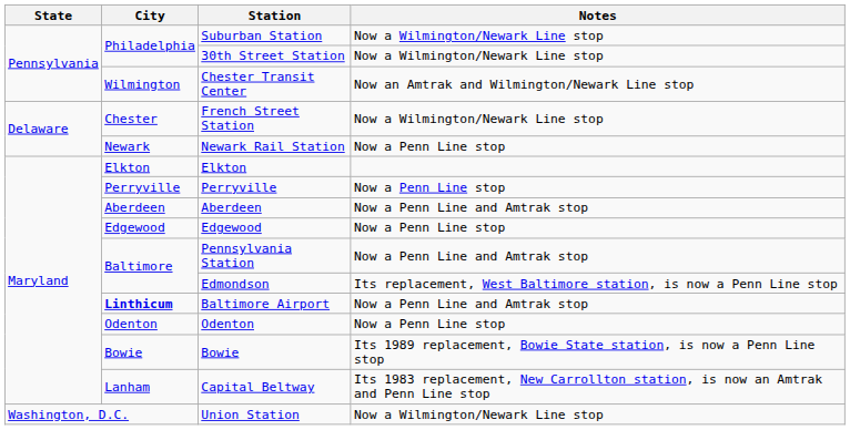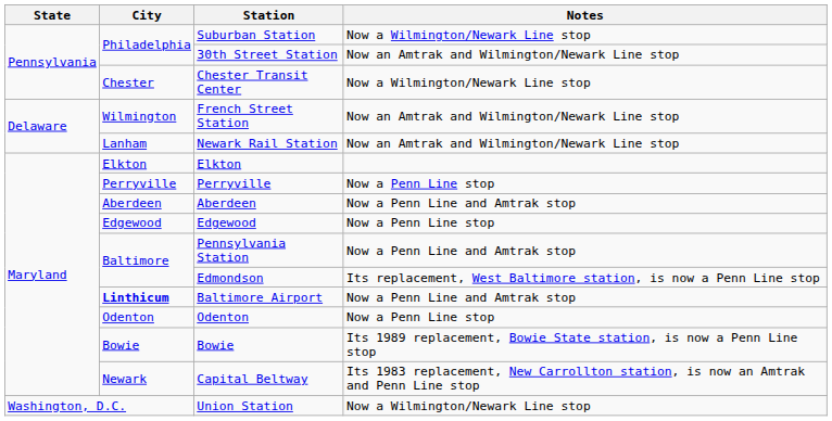 <table class="wikitable">
 <tr>
 <th>State</th>
 <th>City</th>
 <th>Station</th>
 <th>Notes</th>
 </tr>
 <tr>
 <td rowspan="3"><a href='#'>Pennsylvania</a></td>
 <td rowspan="2"><a href='#'>Philadelphia</a></td>
 <td><a href='#'>Suburban Station</a></td>
 <td>Now a <a href='#'>Wilmington/Newark Line</a> stop</td>
 </tr>
 <tr>
 <td><a href='#'>30th Street Station</a></td>
+<td>Now an Amtrak and Wilmington/Newark Line stop</td>
+</tr>
+<tr>
+<td><a href='#'>Chester</a></td>
+<td><a href='#'>Chester Transit Center</a></td>
 <td>Now a Wilmington/Newark Line stop</td>
 </tr>
 <tr>
+<td rowspan="2"><a href='#'>Delaware</a></td>
 <td><a href='#'>Wilmington</a></td>
-<td><a href='#'>Chester Transit Center</a></td>
+<td><a href='#'>French Street Station</a></td>
 <td>Now an Amtrak and Wilmington/Newark Line stop</td>
 </tr>
 <tr>
-<td rowspan="2"><a href='#'>Delaware</a></td>
-<td><a href='#'>Chester</a></td>
-<td><a href='#'>French Street Station</a></td>
-<td>Now a Wilmington/Newark Line stop</td>
-</tr>
-<tr>
-<td><a href='#'>Newark</a></td>
+<td><a href='#'>Lanham</a></td>
 <td><a href='#'>Newark Rail Station</a></td>
-<td>Now a Penn Line stop</td>
+<td>Now an Amtrak and Wilmington/Newark Line stop</td>
 </tr>
 <tr>
 <td rowspan="10"><a href='#'>Maryland</a></td>
 <td><a href='#'>Elkton</a></td>
 <td><a href='#'>Elkton</a></td>
 <td></td>
 </tr>
 <tr>
 <td><a href='#'>Perryville</a></td>
 <td><a href='#'>Perryville</a></td>
 <td>Now a <a href='#'>Penn Line</a> stop</td>
 </tr>
 <tr>
 <td><a href='#'>Aberdeen</a></td>
 <td><a href='#'>Aberdeen</a></td>
 <td>Now a Penn Line and Amtrak stop</td>
 </tr>
 <tr>
 <td><a href='#'>Edgewood</a></td>
 <td><a href='#'>Edgewood</a></td>
 <td>Now a Penn Line stop</td>
 </tr>
 <tr>
 <td rowspan="2"><a href='#'>Baltimore</a></td>
 <td><a href='#'>Pennsylvania Station</a></td>
 <td>Now a Penn Line and Amtrak stop</td>
 </tr>
 <tr>
 <td><a href='#'>Edmondson</a></td>
 <td>Its replacement, <a href='#'>West Baltimore station</a>, is now a Penn Line stop</td>
 </tr>
 <tr>
 <td><strong><a href='#'>Linthicum</a></strong></td>
 <td><a href='#'>Baltimore Airport</a></td>
 <td>Now a Penn Line and Amtrak stop</td>
 </tr>
 <tr>
 <td><a href='#'>Odenton</a></td>
 <td><a href='#'>Odenton</a></td>
 <td>Now a Penn Line stop</td>
 </tr>
 <tr>
 <td><a href='#'>Bowie</a></td>
 <td><a href='#'>Bowie</a></td>
 <td>Its 1989 replacement, <a href='#'>Bowie State station</a>, is now a Penn Line stop</td>
 </tr>
 <tr>
-<td><a href='#'>Lanham</a></td>
+<td><a href='#'>Newark</a></td>
 <td><a href='#'>Capital Beltway</a></td>
 <td>Its 1983 replacement, <a href='#'>New Carrollton station</a>, is now an Amtrak and Penn Line stop</td>
 </tr>
 <tr>
 <td colspan="2"><a href='#'>Washington, D.C.</a></td>
 <td><a href='#'>Union Station</a></td>
 <td>Now a Wilmington/Newark Line stop</td>
 </tr>
 </table>
